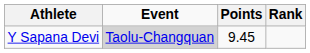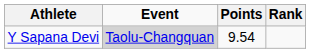 <table class="wikitable" style="text-align:center;">
 <tr>
 <th>Athlete</th>
 <td><strong>Event</strong></td>
 <th>Points</th>
 <th>Rank</th>
 </tr>
 <tr>
 <td><a href='#'>Y Sapana Devi</a></td>
 <td style="background: lightgrey;"><a href='#'>Taolu-Changquan</a></td>
-<td>9.45</td>
+<td>9.54</td>
 <td></td>
 </tr>
 </table>
